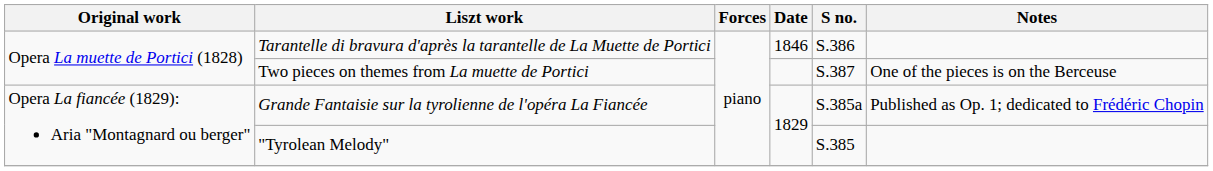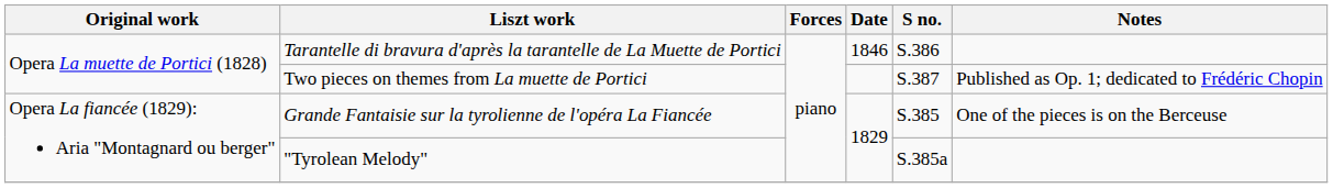 <table class="wikitable">
 <tr>
 <th>Original work</th>
 <th>Liszt work</th>
 <th>Forces</th>
 <th>Date</th>
 <th>S no.</th>
 <th>Notes</th>
 </tr>
 <tr>
 <td rowspan=2>Opera <em><a href='#'>La muette de Portici</a></em> (1828)</td>
 <td><em>Tarantelle di bravura d'après la tarantelle de La Muette de Portici</em></td>
 <td rowspan=4 style="text-align: center">piano</td>
 <td>1846</td>
 <td>S.386</td>
 <td></td>
 </tr>
 <tr>
 <td>Two pieces on themes from <em>La muette de Portici</em></td>
 <td></td>
 <td>S.387</td>
-<td>One of the pieces is on the Berceuse</td>
+<td>Published as Op. 1; dedicated to <a href='#'>Frédéric Chopin</a></td>
 </tr>
 <tr>
 <td rowspan=2>Opera <em>La fiancée</em> (1829):<br><ul><li>Aria "Montagnard ou berger"</li></ul></td>
 <td><em>Grande Fantaisie sur la tyrolienne de l'opéra La Fiancée</em></td>
 <td rowspan=2>1829</td>
-<td>S.385a</td>
-<td>Published as Op. 1; dedicated to <a href='#'>Frédéric Chopin</a></td>
+<td>S.385</td>
+<td>One of the pieces is on the Berceuse</td>
 </tr>
 <tr>
 <td>"Tyrolean Melody"</td>
-<td>S.385</td>
+<td>S.385a</td>
 <td></td>
 </tr>
 <tr>
 </tr>
 </table>
